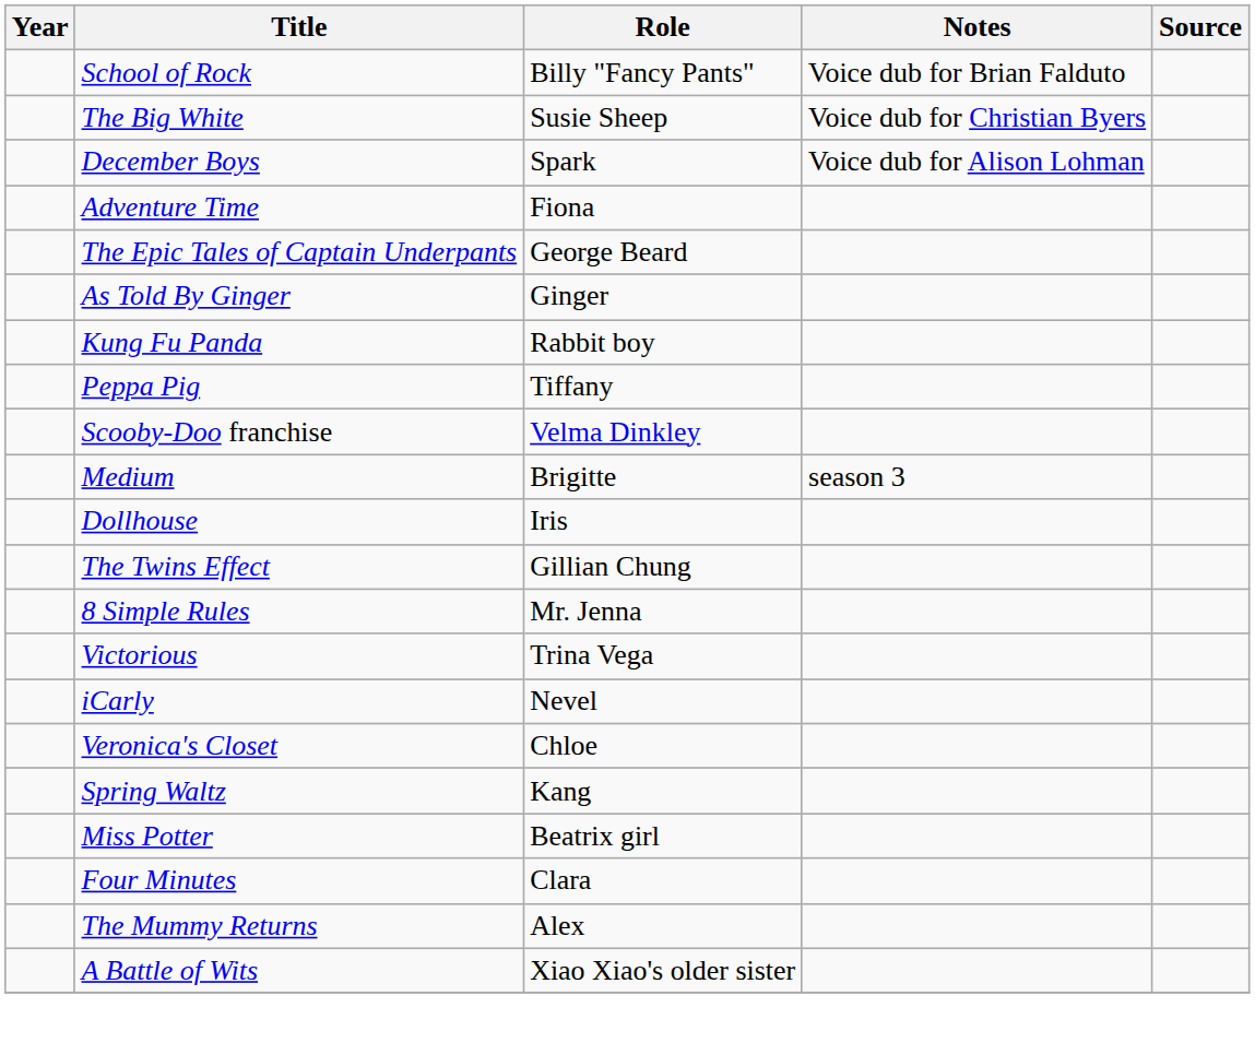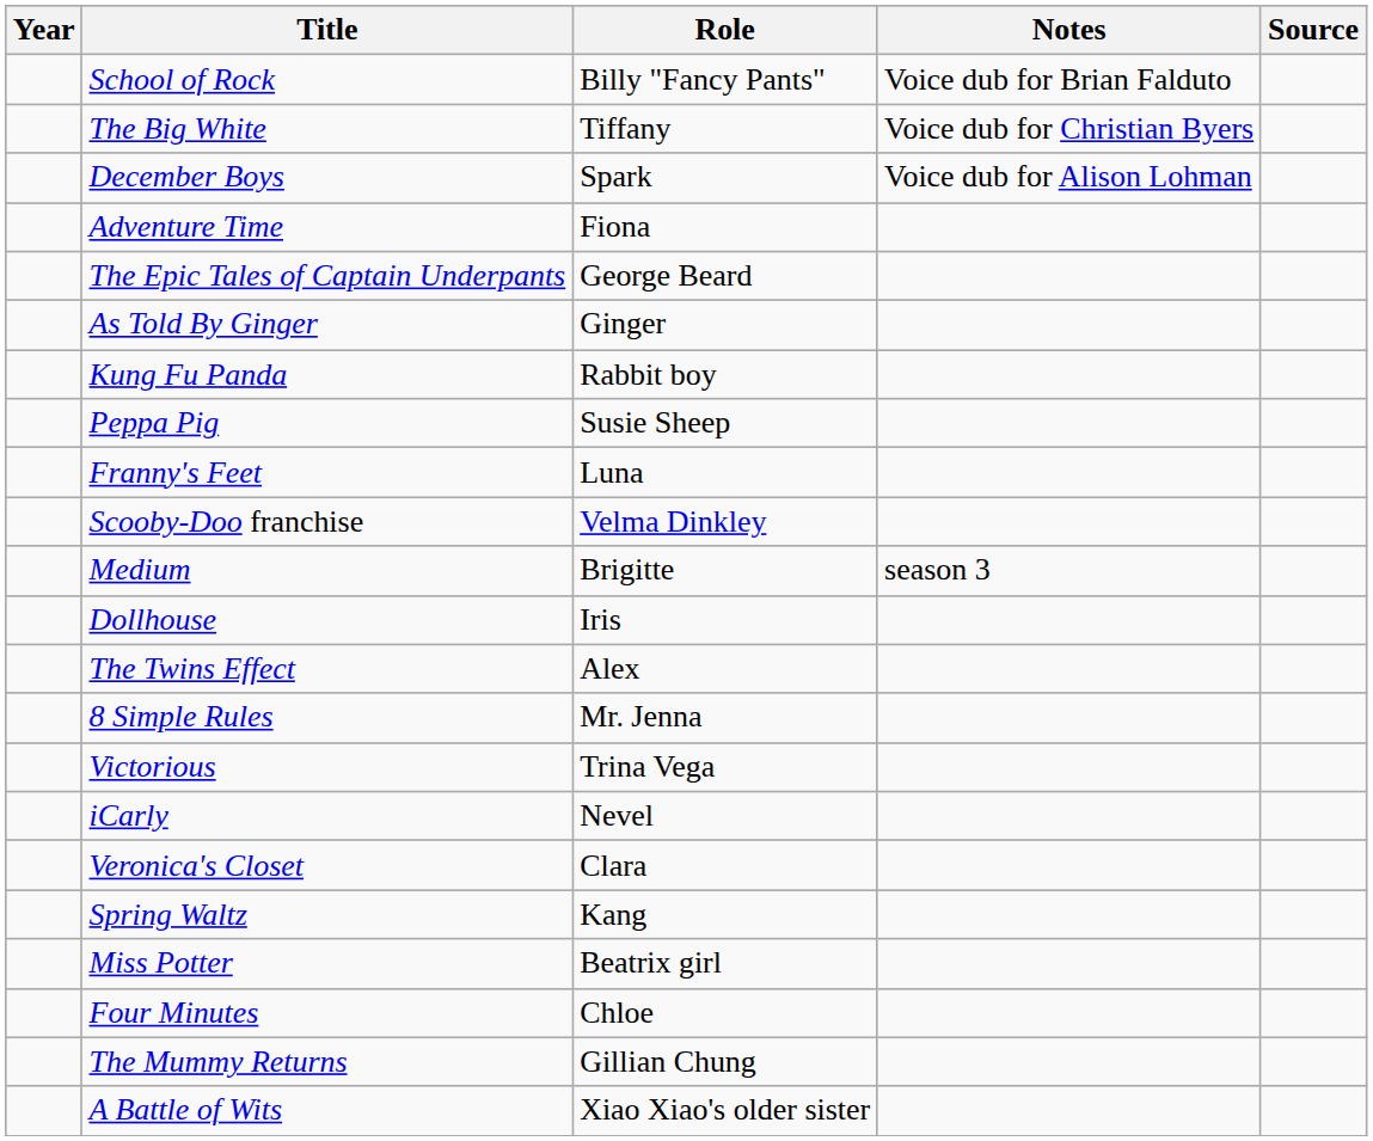 <table class="wikitable sortable plainrowheaders">
 <tr>
 <th>Year</th>
 <th>Title</th>
 <th>Role</th>
 <th class="unsortable">Notes</th>
 <th class="unsortable">Source</th>
 </tr>
 <tr>
 <td></td>
 <td><em><a href='#'>School of Rock</a></em></td>
 <td>Billy "Fancy Pants"</td>
 <td>Voice dub for Brian Falduto</td>
 <td></td>
 </tr>
 <tr>
 <td></td>
 <td><em><a href='#'>The Big White</a></em></td>
-<td>Susie Sheep</td>
+<td>Tiffany</td>
 <td>Voice dub for <a href='#'>Christian Byers</a></td>
 <td></td>
 </tr>
 <tr>
 <td></td>
 <td><em><a href='#'>December Boys</a></em></td>
 <td>Spark</td>
 <td>Voice dub for <a href='#'>Alison Lohman</a></td>
 <td></td>
 </tr>
 <tr>
 <td></td>
 <td><em><a href='#'>Adventure Time</a></em></td>
 <td>Fiona</td>
 <td></td>
 <td></td>
 </tr>
 <tr>
 <td></td>
 <td><em><a href='#'>The Epic Tales of Captain Underpants</a></em></td>
 <td>George Beard</td>
 <td></td>
 <td></td>
 </tr>
 <tr>
 <td></td>
 <td><em><a href='#'>As Told By Ginger</a></em></td>
 <td>Ginger</td>
 <td></td>
 <td></td>
 </tr>
 <tr>
 <td></td>
 <td><em><a href='#'>Kung Fu Panda</a></em></td>
 <td>Rabbit boy</td>
 <td></td>
 <td></td>
 </tr>
 <tr>
 <td></td>
 <td><em><a href='#'>Peppa Pig</a></em></td>
-<td>Tiffany</td>
+<td>Susie Sheep</td>
+<td></td>
+<td></td>
+</tr>
+<tr>
+<td></td>
+<td><em><a href='#'>Franny's Feet</a></em></td>
+<td>Luna</td>
 <td></td>
 <td></td>
 </tr>
 <tr>
 <td></td>
 <td><em><a href='#'>Scooby-Doo</a></em> franchise</td>
 <td><a href='#'>Velma Dinkley</a></td>
 <td></td>
 <td></td>
 </tr>
 <tr>
 <td></td>
 <td><em><a href='#'>Medium</a></em></td>
 <td>Brigitte</td>
 <td>season 3</td>
 <td></td>
 </tr>
 <tr>
 <td></td>
 <td><em><a href='#'>Dollhouse</a></em></td>
 <td>Iris</td>
 <td></td>
 <td></td>
 </tr>
 <tr>
 <td></td>
 <td><em><a href='#'>The Twins Effect</a></em></td>
-<td>Gillian Chung</td>
+<td>Alex</td>
 <td></td>
 <td></td>
 </tr>
 <tr>
 <td></td>
 <td><em><a href='#'>8 Simple Rules</a></em></td>
 <td>Mr. Jenna</td>
 <td></td>
 <td></td>
 </tr>
 <tr>
 <td></td>
 <td><em><a href='#'>Victorious</a></em></td>
 <td>Trina Vega</td>
 <td></td>
 <td></td>
 </tr>
 <tr>
 <td></td>
 <td><em><a href='#'>iCarly</a></em></td>
 <td>Nevel</td>
 <td></td>
 <td></td>
 </tr>
 <tr>
 <td></td>
 <td><em><a href='#'>Veronica's Closet</a></em></td>
-<td>Chloe</td>
+<td>Clara</td>
 <td></td>
 <td></td>
 </tr>
 <tr>
 <td></td>
 <td><em><a href='#'>Spring Waltz</a></em></td>
 <td>Kang</td>
 <td></td>
 <td></td>
 </tr>
 <tr>
 <td></td>
 <td><em><a href='#'>Miss Potter</a></em></td>
 <td>Beatrix girl</td>
 <td></td>
 <td></td>
 </tr>
 <tr>
 <td></td>
 <td><em><a href='#'>Four Minutes</a></em></td>
-<td>Clara</td>
+<td>Chloe</td>
 <td></td>
 <td></td>
 </tr>
 <tr>
 <td></td>
 <td><em><a href='#'>The Mummy Returns</a></em></td>
-<td>Alex</td>
+<td>Gillian Chung</td>
 <td></td>
 <td></td>
 </tr>
 <tr>
 <td></td>
 <td><em><a href='#'>A Battle of Wits</a></em></td>
 <td>Xiao Xiao's older sister</td>
 <td></td>
 <td></td>
 </tr>
 <tr>
 </tr>
 </table>
